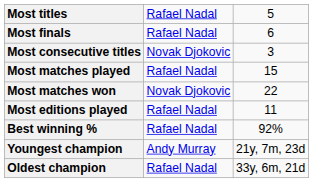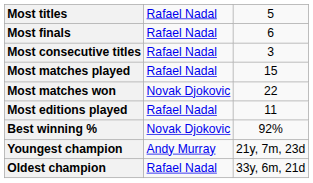 <table class=wikitable>
 <tr>
 <th style="text-align:left;">Most titles</th>
 <td> <a href='#'>Rafael Nadal</a></td>
 <td style="text-align:center;">5</td>
 </tr>
 <tr>
 <th style="text-align:left;">Most finals</th>
 <td> <a href='#'>Rafael Nadal</a></td>
 <td style="text-align:center;">6</td>
 </tr>
 <tr>
 <th style="text-align:left;">Most consecutive titles</th>
-<td> <a href='#'>Novak Djokovic</a></td>
+<td> <a href='#'>Rafael Nadal</a></td>
 <td style="text-align:center;">3</td>
 </tr>
 <tr>
 <th style="text-align:left;">Most matches played</th>
 <td> <a href='#'>Rafael Nadal</a></td>
 <td style="text-align:center;">15</td>
 </tr>
 <tr>
 <th style="text-align:left;">Most matches won</th>
 <td> <a href='#'>Novak Djokovic</a></td>
 <td style="text-align:center;">22</td>
 </tr>
 <tr>
 <th style="text-align:left;">Most editions played</th>
 <td> <a href='#'>Rafael Nadal</a></td>
 <td style="text-align:center;">11</td>
 </tr>
 <tr>
 <th style="text-align:left;">Best winning %</th>
-<td> <a href='#'>Rafael Nadal</a></td>
+<td> <a href='#'>Novak Djokovic</a></td>
 <td style="text-align:center;">92%</td>
 </tr>
 <tr>
 <th style="text-align:left;">Youngest champion</th>
 <td> <a href='#'>Andy Murray</a></td>
 <td style="text-align:center;">21y, 7m, 23d</td>
 </tr>
 <tr>
 <th style="text-align:left;">Oldest champion</th>
 <td> <a href='#'>Rafael Nadal</a></td>
 <td style="text-align:center;">33y, 6m, 21d</td>
 </tr>
 </table>
